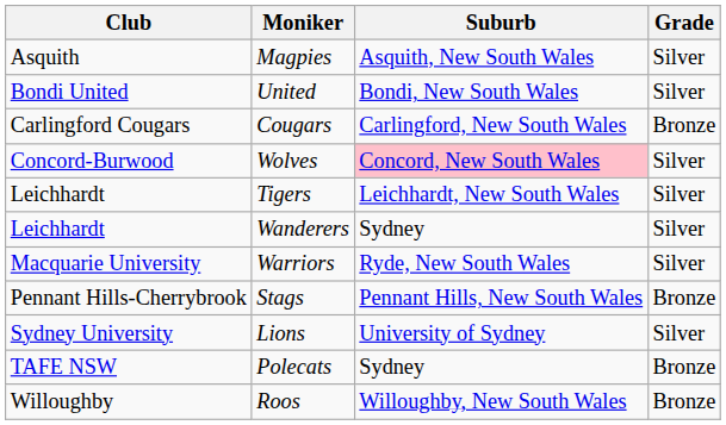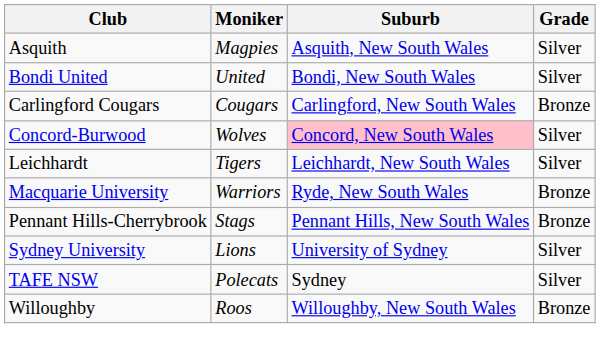 <table class="wikitable">
 <tr>
 <th>Club</th>
 <th>Moniker</th>
 <th>Suburb</th>
 <th>Grade</th>
 </tr>
 <tr>
 <td> Asquith</td>
 <td><em>Magpies</em></td>
 <td><a href='#'>Asquith, New South Wales</a></td>
 <td>Silver</td>
 </tr>
 <tr>
 <td> <a href='#'>Bondi United</a></td>
 <td><em>United</em></td>
 <td><a href='#'>Bondi, New South Wales</a></td>
 <td>Silver</td>
 </tr>
 <tr>
 <td> Carlingford Cougars</td>
 <td><em>Cougars</em></td>
 <td><a href='#'>Carlingford, New South Wales</a></td>
 <td>Bronze</td>
 </tr>
 <tr>
 <td> <a href='#'>Concord-Burwood</a></td>
 <td><em>Wolves</em></td>
 <td style="background: pink;"><a href='#'>Concord, New South Wales</a></td>
 <td>Silver</td>
 </tr>
 <tr>
 <td> Leichhardt</td>
 <td><em>Tigers</em></td>
 <td><a href='#'>Leichhardt, New South Wales</a></td>
 <td>Silver</td>
 </tr>
 <tr>
-<td> <a href='#'>Leichhardt</a></td>
-<td><em>Wanderers</em></td>
-<td>Sydney</td>
-<td>Silver</td>
-</tr>
-<tr>
 <td> <a href='#'>Macquarie University</a></td>
 <td><em>Warriors</em></td>
 <td><a href='#'>Ryde, New South Wales</a></td>
-<td>Silver</td>
+<td>Bronze</td>
 </tr>
 <tr>
 <td> Pennant Hills-Cherrybrook</td>
 <td><em>Stags</em></td>
 <td><a href='#'>Pennant Hills, New South Wales</a></td>
 <td>Bronze</td>
 </tr>
 <tr>
 <td> <a href='#'>Sydney University</a></td>
 <td><em>Lions</em></td>
 <td><a href='#'>University of Sydney</a></td>
 <td>Silver</td>
 </tr>
 <tr>
 <td> <a href='#'>TAFE NSW</a></td>
 <td><em>Polecats</em></td>
 <td>Sydney</td>
-<td>Bronze</td>
+<td>Silver</td>
 </tr>
 <tr>
 <td> Willoughby</td>
 <td><em>Roos</em></td>
 <td><a href='#'>Willoughby, New South Wales</a></td>
 <td>Bronze</td>
 </tr>
 </table>
